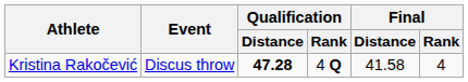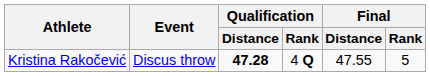 <table class=wikitable style="font-size:90%">
 <tr>
 <th rowspan=2>Athlete</th>
 <th rowspan=2>Event</th>
 <th colspan=2>Qualification</th>
 <th colspan=2>Final</th>
 </tr>
 <tr style="font-size:95%">
 <th>Distance</th>
 <th>Rank</th>
 <th>Distance</th>
 <th>Rank</th>
 </tr>
 <tr align=center>
 <td align=left><a href='#'>Kristina Rakočević</a></td>
 <td align=left><a href='#'>Discus throw</a></td>
 <td><strong>47.28</strong></td>
 <td>4 <strong>Q</strong></td>
-<td>41.58</td>
-<td>4</td>
+<td>47.55</td>
+<td>5</td>
 </tr>
 </table>
